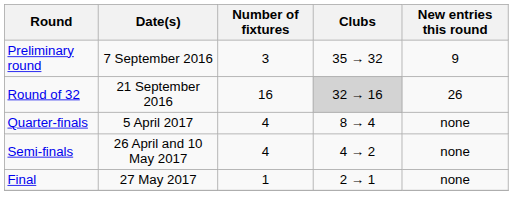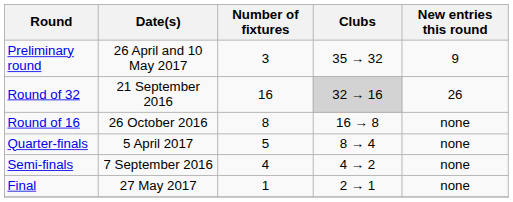 <table class="wikitable" style="text-align:center">
 <tr>
 <th>Round</th>
 <th>Date(s)</th>
 <th>Number of fixtures</th>
 <th width=100>Clubs</th>
 <th>New entries this round</th>
 </tr>
 <tr>
 <td style="text-align:left;"><a href='#'>Preliminary round</a></td>
-<td>7 September 2016</td>
+<td>26 April and 10 May 2017</td>
 <td>3</td>
 <td>35 → 32</td>
 <td>9</td>
 </tr>
 <tr>
 <td style="text-align:left;"><a href='#'>Round of 32</a></td>
 <td>21 September 2016</td>
 <td>16</td>
 <td style="background: lightgrey;">32 → 16</td>
 <td>26</td>
 </tr>
 <tr>
+<td style="text-align:left;"><a href='#'>Round of 16</a></td>
+<td>26 October 2016</td>
+<td>8</td>
+<td>16 → 8</td>
+<td>none</td>
+</tr>
+<tr>
 <td style="text-align:left;"><a href='#'>Quarter-finals</a></td>
 <td>5 April 2017</td>
-<td>4</td>
+<td>5</td>
 <td>8 → 4</td>
 <td>none</td>
 </tr>
 <tr>
 <td style="text-align:left;"><a href='#'>Semi-finals</a></td>
-<td>26 April and 10 May 2017</td>
+<td>7 September 2016</td>
 <td>4</td>
 <td>4 → 2</td>
 <td>none</td>
 </tr>
 <tr>
 <td style="text-align:left;"><a href='#'>Final</a></td>
 <td>27 May 2017</td>
 <td>1</td>
 <td>2 → 1</td>
 <td>none</td>
 </tr>
 <tr>
 </tr>
 </table>
